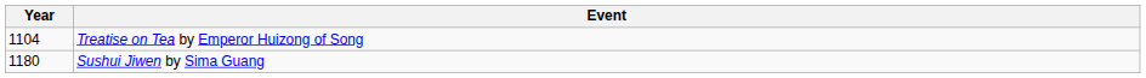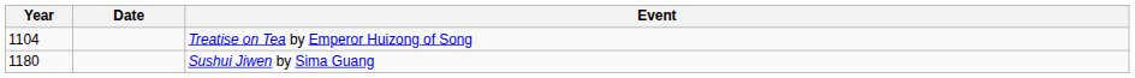 <table class="wikitable" style="width:100%;">
 <tr>
 <th style="width:6%">Year</th>
+<th style="width:10%">Date</th>
 <th>Event</th>
 </tr>
 <tr>
 <td>1104</td>
+<td></td>
 <td><em><a href='#'>Treatise on Tea</a></em> by <a href='#'>Emperor Huizong of Song</a></td>
 </tr>
 <tr>
 <td>1180</td>
+<td></td>
 <td><em><a href='#'>Sushui Jiwen</a></em> by <a href='#'>Sima Guang</a></td>
 </tr>
 </table>
